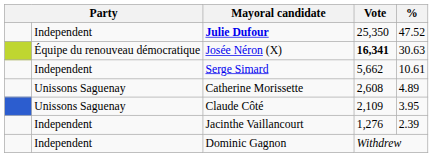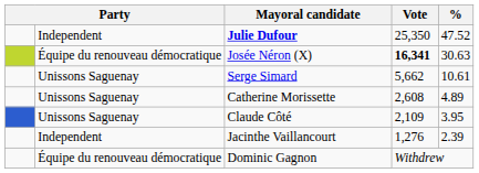 <table class="wikitable">
 <tr>
 <th bgcolor="#DDDDFF" width="230px" colspan="2">Party</th>
 <th bgcolor="#DDDDFF" width="200px">Mayoral candidate</th>
 <th bgcolor="#DDDDFF" width="50px">Vote</th>
 <th bgcolor="#DDDDFF" width="30px">%</th>
 </tr>
 <tr>
 <td> </td>
 <td>Independent</td>
 <td><strong><a href='#'>Julie Dufour</a></strong></td>
 <td>25,350</td>
 <td>47.52</td>
 </tr>
 <tr>
 <td bgcolor=#BFD630 width="30px"> </td>
 <td>Équipe du renouveau démocratique</td>
 <td><a href='#'>Josée Néron</a> (X)</td>
 <td><strong>16,341</strong></td>
 <td>30.63</td>
 </tr>
 <tr>
 <td> </td>
-<td>Independent</td>
+<td>Unissons Saguenay</td>
 <td><a href='#'>Serge Simard</a></td>
 <td>5,662</td>
 <td>10.61</td>
 </tr>
 <tr>
 <td> </td>
 <td>Unissons Saguenay</td>
 <td>Catherine Morissette</td>
 <td>2,608</td>
 <td>4.89</td>
 </tr>
 <tr>
 <td bgcolor=#2c5dcf width="30px"> </td>
 <td>Unissons Saguenay</td>
 <td>Claude Côté</td>
 <td>2,109</td>
 <td>3.95</td>
 </tr>
 <tr>
 <td> </td>
 <td>Independent</td>
 <td>Jacinthe Vaillancourt</td>
 <td>1,276</td>
 <td>2.39</td>
 </tr>
 <tr>
 <td> </td>
-<td>Independent</td>
+<td>Équipe du renouveau démocratique</td>
 <td>Dominic Gagnon</td>
 <td colspan="2"><em>Withdrew</em></td>
 </tr>
 </table>
